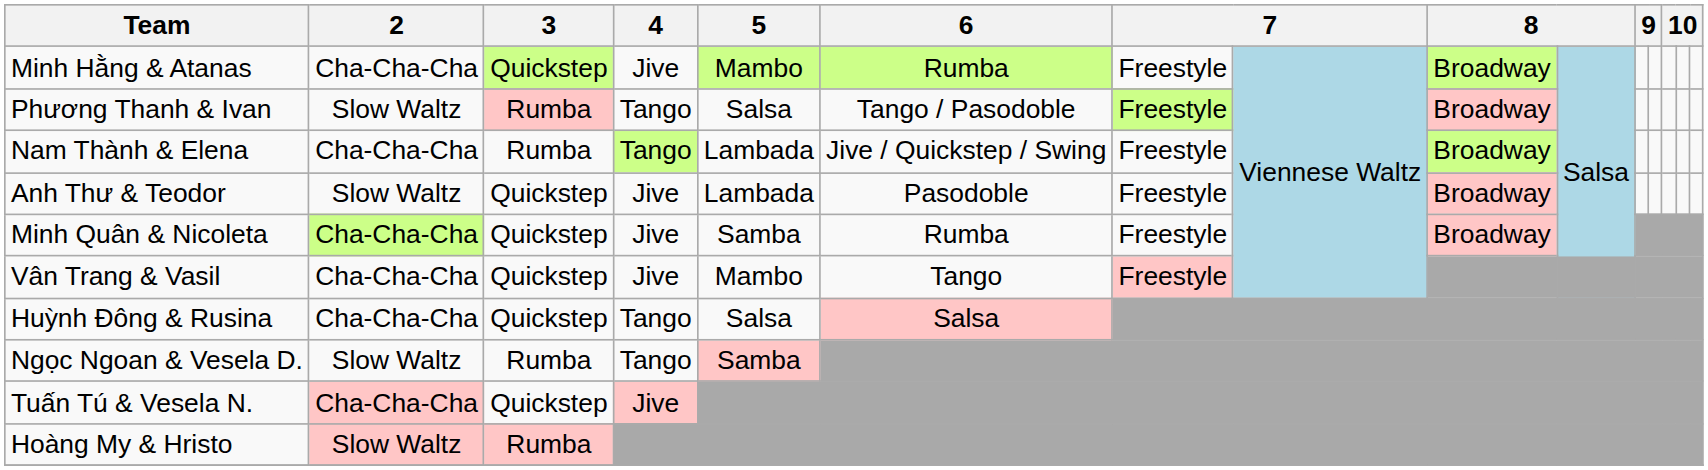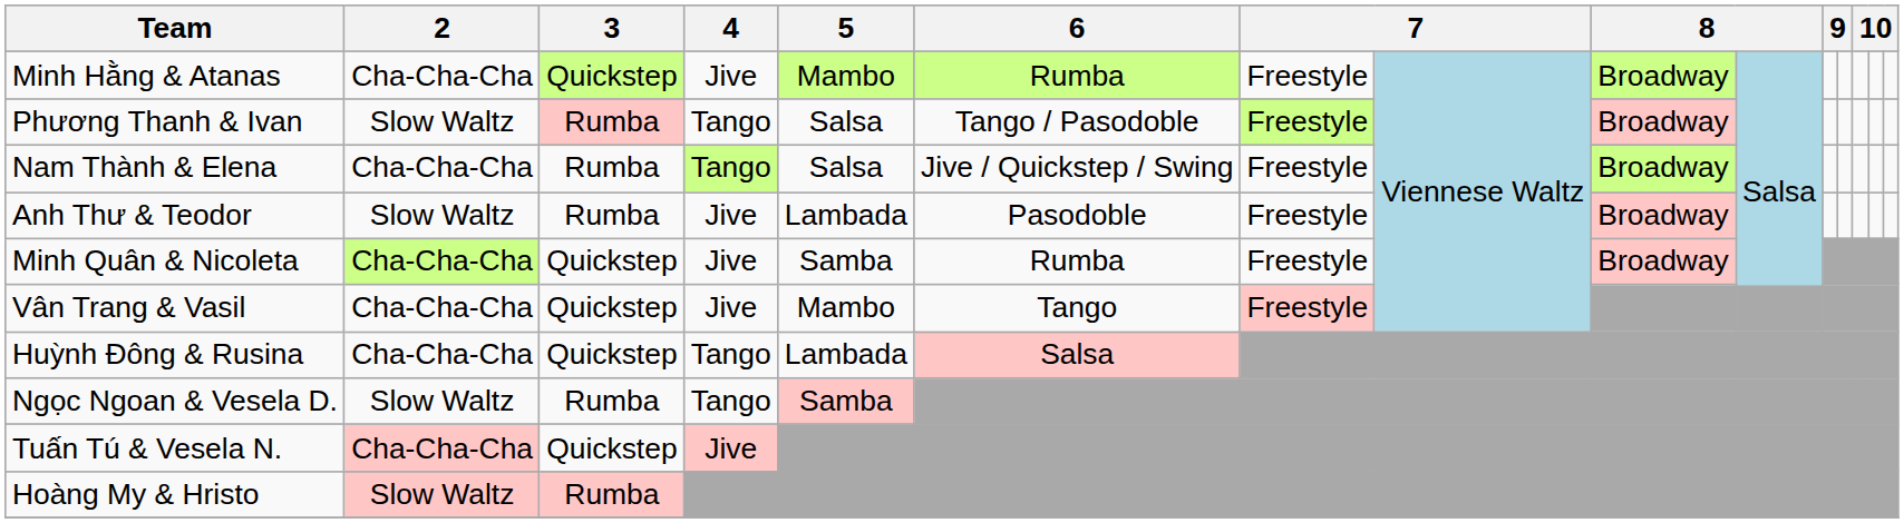 <table class="wikitable" align="center">
 <tr>
 <th>Team</th>
 <th>2</th>
 <th>3</th>
 <th>4</th>
 <th>5</th>
 <th>6</th>
 <th colspan=2>7</th>
 <th colspan=2>8</th>
 <th colspan=2>9</th>
 <th colspan=3>10</th>
 </tr>
 <tr align=center>
 <td align=left>Minh Hằng & Atanas</td>
 <td>Cha-Cha-Cha</td>
 <td bgcolor="#ccff88">Quickstep</td>
 <td>Jive</td>
 <td bgcolor="#ccff88">Mambo</td>
 <td bgcolor="#ccff88">Rumba</td>
 <td>Freestyle</td>
 <td bgcolor="lightblue" rowspan=6>Viennese Waltz</td>
 <td bgcolor="#ccff88">Broadway</td>
 <td bgcolor="lightblue" rowspan=6>Salsa</td>
 <td></td>
 <td></td>
 <td></td>
 <td></td>
 <td></td>
 </tr>
 <tr align=center>
 <td align=left>Phương Thanh & Ivan</td>
 <td>Slow Waltz</td>
 <td bgcolor="#ffc6c6">Rumba</td>
 <td>Tango</td>
 <td>Salsa</td>
 <td>Tango / Pasodoble</td>
 <td bgcolor="#ccff88">Freestyle</td>
 <td bgcolor="#ffc6c6">Broadway</td>
 <td></td>
 <td></td>
 <td></td>
 <td></td>
 <td></td>
 </tr>
 <tr align=center>
 <td align=left>Nam Thành & Elena</td>
 <td>Cha-Cha-Cha</td>
 <td>Rumba</td>
 <td bgcolor="#ccff88">Tango</td>
-<td>Lambada</td>
+<td>Salsa</td>
 <td>Jive / Quickstep / Swing</td>
 <td>Freestyle</td>
 <td bgcolor="#ccff88">Broadway</td>
 <td></td>
 <td></td>
 <td></td>
 <td></td>
 <td></td>
 </tr>
 <tr align=center>
 <td align=left>Anh Thư & Teodor</td>
 <td>Slow Waltz</td>
-<td>Quickstep</td>
+<td>Rumba</td>
 <td>Jive</td>
 <td>Lambada</td>
 <td>Pasodoble</td>
 <td>Freestyle</td>
 <td bgcolor="#ffc6c6">Broadway</td>
 <td></td>
 <td></td>
 <td></td>
 <td></td>
 <td></td>
 </tr>
 <tr align=center>
 <td align=left>Minh Quân & Nicoleta</td>
 <td bgcolor="#ccff88">Cha-Cha-Cha</td>
 <td>Quickstep</td>
 <td>Jive</td>
 <td>Samba</td>
 <td>Rumba</td>
 <td>Freestyle</td>
 <td bgcolor="#ffc6c6">Broadway</td>
 <td bgcolor=darkgray colspan=20></td>
 </tr>
 <tr align=center>
 <td align=left>Vân Trang & Vasil</td>
 <td>Cha-Cha-Cha</td>
 <td>Quickstep</td>
 <td>Jive</td>
 <td>Mambo</td>
 <td>Tango</td>
 <td bgcolor="#ffc6c6">Freestyle</td>
 <td bgcolor=darkgray colspan=20></td>
 </tr>
 <tr align=center>
 <td align=left>Huỳnh Đông & Rusina</td>
 <td>Cha-Cha-Cha</td>
 <td>Quickstep</td>
 <td>Tango</td>
-<td>Salsa</td>
+<td>Lambada</td>
 <td bgcolor="#ffc6c6">Salsa</td>
 <td bgcolor=darkgray colspan=20></td>
 </tr>
 <tr align=center>
 <td align=left>Ngọc Ngoan & Vesela D.</td>
 <td>Slow Waltz</td>
 <td>Rumba</td>
 <td>Tango</td>
 <td bgcolor="#ffc6c6">Samba</td>
 <td bgcolor=darkgray colspan=20></td>
 </tr>
 <tr align=center>
 <td align=left>Tuấn Tú & Vesela N.</td>
 <td bgcolor="#ffc6c6">Cha-Cha-Cha</td>
 <td>Quickstep</td>
 <td bgcolor="#ffc6c6">Jive</td>
 <td bgcolor=darkgray colspan=20></td>
 </tr>
 <tr align=center>
 <td align=left>Hoàng My & Hristo</td>
 <td bgcolor="#ffc6c6">Slow Waltz</td>
 <td bgcolor="#ffc6c6">Rumba</td>
 <td bgcolor=darkgray colspan=20></td>
 </tr>
 <tr>
 </tr>
 </table>
